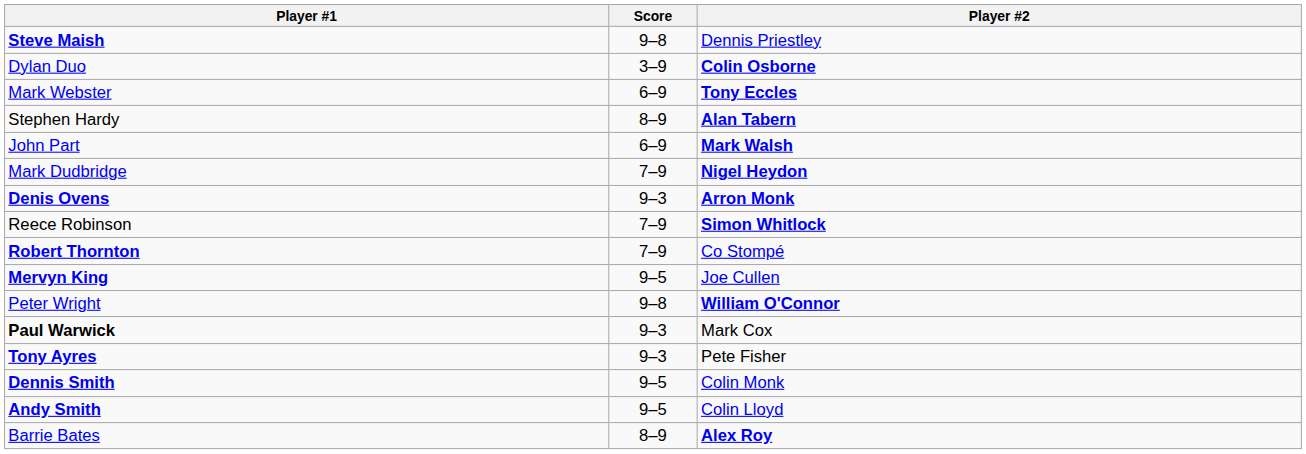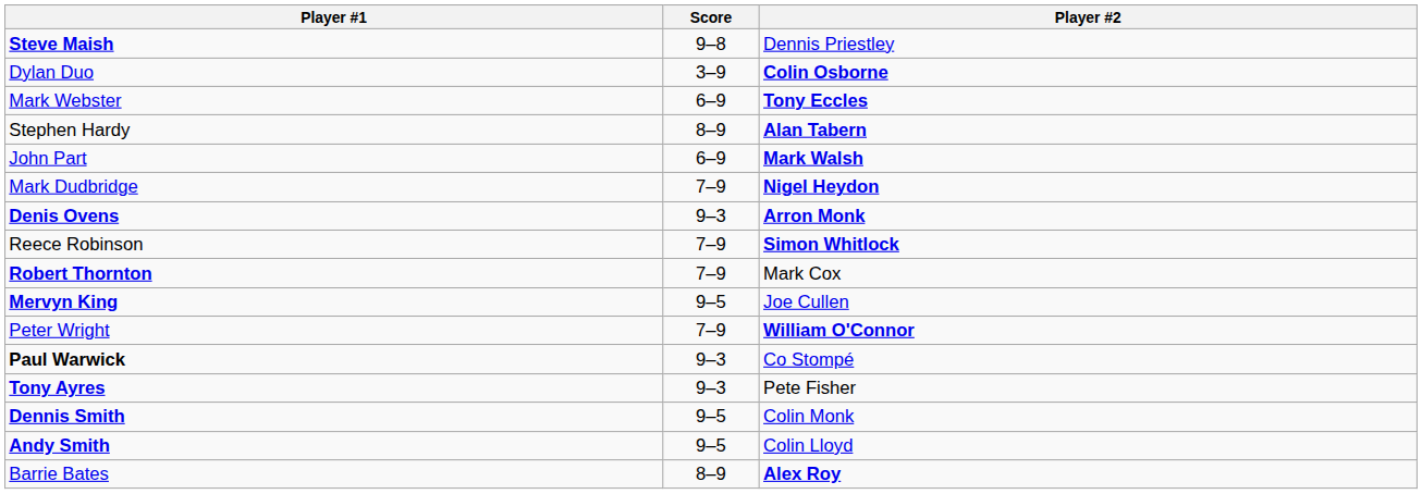 <table class="wikitable">
 <tr style="font-size:10pt;font-weight:bold">
 <th width=22%>Player #1</th>
 <th width=3%>Score</th>
 <th width=22%>Player #2</th>
 </tr>
 <tr>
 <td> <strong><a href='#'>Steve Maish</a></strong></td>
 <td align=center>9–8</td>
 <td> <a href='#'>Dennis Priestley</a></td>
 </tr>
 <tr>
 <td> <a href='#'>Dylan Duo</a></td>
 <td align=center>3–9</td>
 <td> <strong><a href='#'>Colin Osborne</a></strong></td>
 </tr>
 <tr>
 <td> <a href='#'>Mark Webster</a></td>
 <td align=center>6–9</td>
 <td> <strong><a href='#'>Tony Eccles</a></strong></td>
 </tr>
 <tr>
 <td> Stephen Hardy</td>
 <td align=center>8–9</td>
 <td> <strong><a href='#'>Alan Tabern</a></strong></td>
 </tr>
 <tr>
 <td> <a href='#'>John Part</a></td>
 <td align=center>6–9</td>
 <td> <strong><a href='#'>Mark Walsh</a></strong></td>
 </tr>
 <tr>
 <td> <a href='#'>Mark Dudbridge</a></td>
 <td align=center>7–9</td>
 <td> <strong><a href='#'>Nigel Heydon</a></strong></td>
 </tr>
 <tr>
 <td> <strong><a href='#'>Denis Ovens</a></strong></td>
 <td align=center>9–3</td>
 <td> <strong><a href='#'>Arron Monk</a></strong></td>
 </tr>
 <tr>
 <td> Reece Robinson</td>
 <td align=center>7–9</td>
 <td> <strong><a href='#'>Simon Whitlock</a></strong></td>
 </tr>
 <tr>
 <td> <strong><a href='#'>Robert Thornton</a></strong></td>
 <td align=center>7–9</td>
-<td> <a href='#'>Co Stompé</a></td>
+<td> Mark Cox</td>
 </tr>
 <tr>
 <td> <strong><a href='#'>Mervyn King</a></strong></td>
 <td align=center>9–5</td>
 <td> <a href='#'>Joe Cullen</a></td>
 </tr>
 <tr>
 <td> <a href='#'>Peter Wright</a></td>
-<td align=center>9–8</td>
+<td align=center>7–9</td>
 <td> <strong><a href='#'>William O'Connor</a></strong></td>
 </tr>
 <tr>
 <td> <strong>Paul Warwick</strong></td>
 <td align=center>9–3</td>
-<td> Mark Cox</td>
+<td> <a href='#'>Co Stompé</a></td>
 </tr>
 <tr>
 <td> <strong><a href='#'>Tony Ayres</a></strong></td>
 <td align=center>9–3</td>
 <td> Pete Fisher</td>
 </tr>
 <tr>
 <td> <strong><a href='#'>Dennis Smith</a></strong></td>
 <td align=center>9–5</td>
 <td> <a href='#'>Colin Monk</a></td>
 </tr>
 <tr>
 <td> <strong><a href='#'>Andy Smith</a></strong></td>
 <td align=center>9–5</td>
 <td> <a href='#'>Colin Lloyd</a></td>
 </tr>
 <tr>
 <td> <a href='#'>Barrie Bates</a></td>
 <td align=center>8–9</td>
 <td> <strong><a href='#'>Alex Roy</a></strong></td>
 </tr>
 </table>
